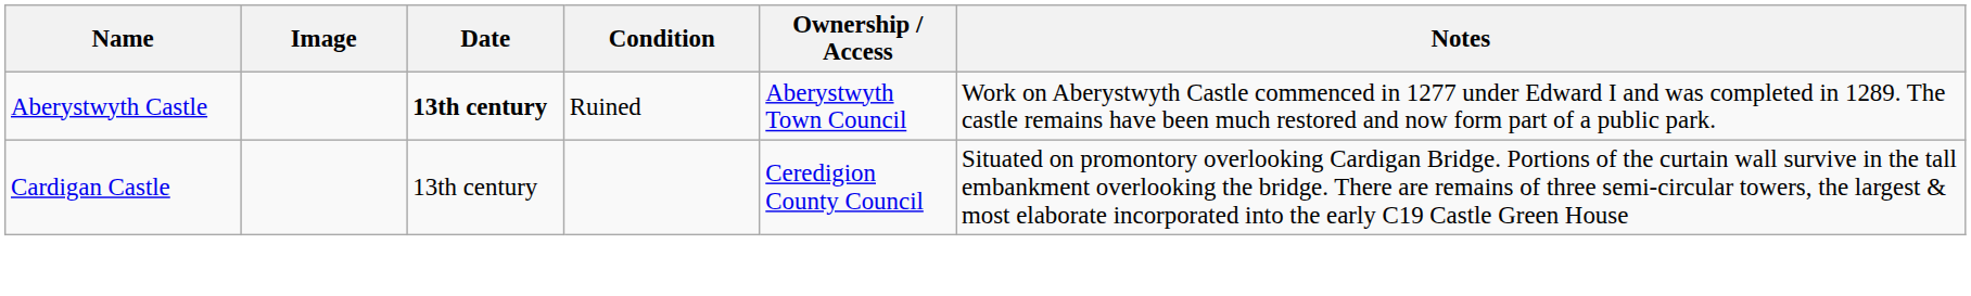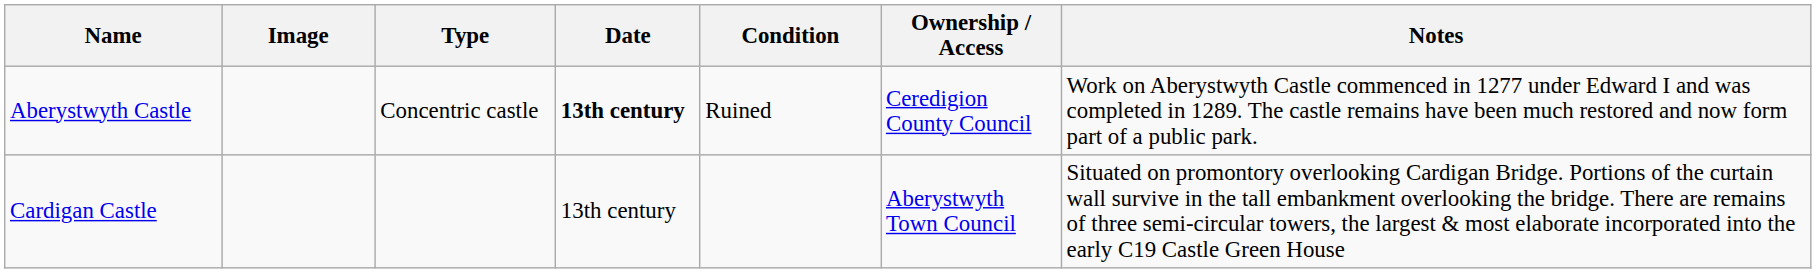 <table class="wikitable sortable" width="100%">
 <tr>
 <th width="12%">Name</th>
 <th class="unsortable" width="100">Image</th>
+<th width="10%">Type</th>
 <th width="8%">Date</th>
 <th width="10%">Condition</th>
 <th width="10%">Ownership / Access</th>
 <th class="unsortable">Notes</th>
 </tr>
 <tr>
 <td><a href='#'>Aberystwyth Castle</a></td>
 <td></td>
+<td>Concentric castle</td>
 <td><strong>13th century</strong></td>
 <td>Ruined</td>
-<td><a href='#'>Aberystwyth Town Council</a></td>
+<td><a href='#'>Ceredigion County Council</a></td>
 <td>Work on Aberystwyth Castle commenced in 1277 under Edward I and was completed in 1289. The castle remains have been much restored and now form part of a public park.</td>
 </tr>
 <tr>
 <td><a href='#'>Cardigan Castle</a></td>
 <td></td>
+<td></td>
 <td>13th century</td>
 <td></td>
-<td><a href='#'>Ceredigion County Council</a></td>
+<td><a href='#'>Aberystwyth Town Council</a></td>
 <td>Situated on promontory overlooking Cardigan Bridge. Portions of the curtain wall survive in the tall embankment overlooking the bridge. There are remains of three semi-circular towers, the largest & most elaborate incorporated into the early C19 Castle Green House</td>
 </tr>
 </table>
